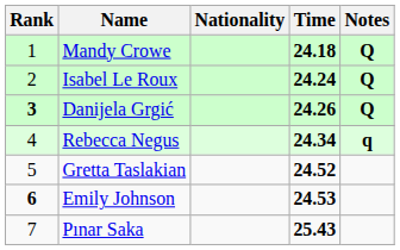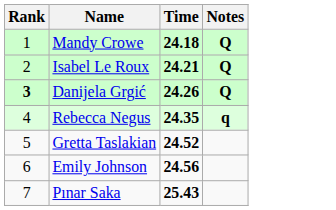 <table class="wikitable sortable" style="text-align:center">
 <tr>
 <th>Rank</th>
 <th>Name</th>
-<th>Nationality</th>
 <th>Time</th>
 <th>Notes</th>
 </tr>
 <tr bgcolor=ccffcc>
 <td>1</td>
 <td align=left><a href='#'>Mandy Crowe</a></td>
-<td align=left></td>
 <td><strong>24.18</strong></td>
 <td><strong>Q</strong></td>
 </tr>
 <tr bgcolor=ccffcc>
 <td>2</td>
 <td align=left><a href='#'>Isabel Le Roux</a></td>
-<td align=left></td>
-<td><strong>24.24</strong></td>
+<td><strong>24.21</strong></td>
 <td><strong>Q</strong></td>
 </tr>
 <tr bgcolor=ccffcc>
 <td><strong>3</strong></td>
 <td align=left><a href='#'>Danijela Grgić</a></td>
-<td align=left></td>
 <td><strong>24.26</strong></td>
 <td><strong>Q</strong></td>
 </tr>
 <tr bgcolor=ddffdd>
 <td>4</td>
 <td align=left><a href='#'>Rebecca Negus</a></td>
-<td align=left></td>
-<td><strong>24.34</strong></td>
+<td><strong>24.35</strong></td>
 <td><strong>q</strong></td>
 </tr>
 <tr>
 <td>5</td>
 <td align=left><a href='#'>Gretta Taslakian</a></td>
-<td align=left></td>
 <td><strong>24.52</strong></td>
 <td></td>
 </tr>
 <tr>
-<td><strong>6</strong></td>
+<td>6</td>
 <td align=left><a href='#'>Emily Johnson</a></td>
-<td align=left></td>
-<td><strong>24.53</strong></td>
+<td><strong>24.56</strong></td>
 <td></td>
 </tr>
 <tr>
 <td>7</td>
 <td align=left><a href='#'>Pınar Saka</a></td>
-<td align=left></td>
 <td><strong>25.43</strong></td>
 <td></td>
 </tr>
 </table>
